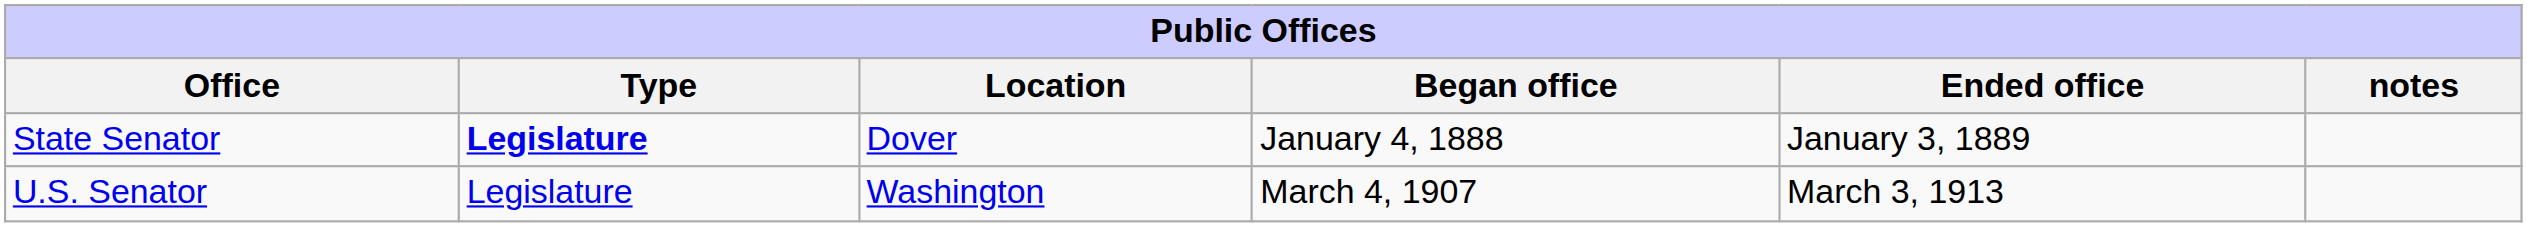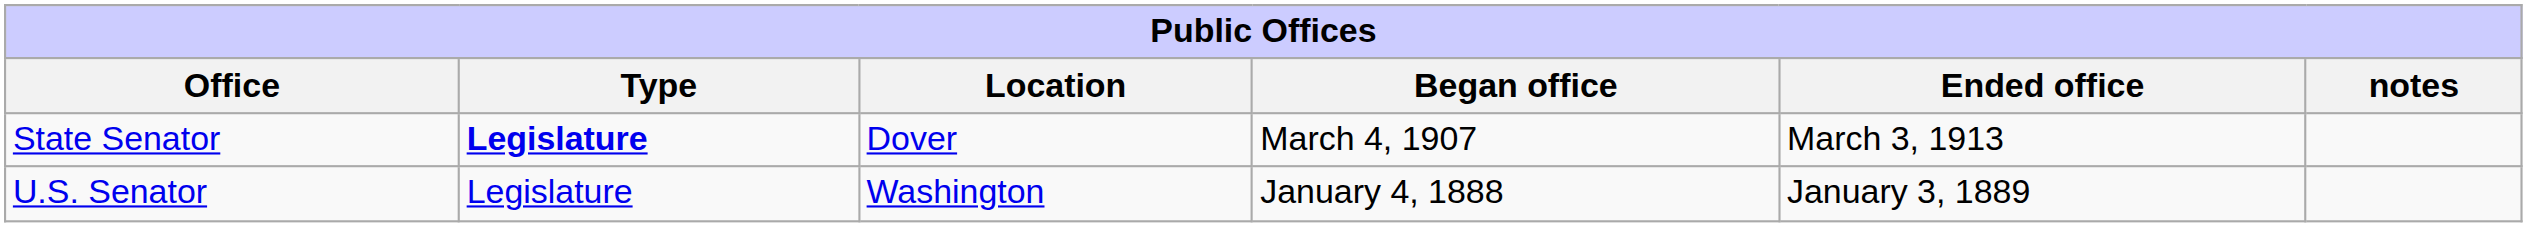 <table class=wikitable style="width: 94%" style="text-align: center;" align="center">
 <tr bgcolor=#cccccc>
 <th colspan=7 style="background: #ccccff;">Public Offices</th>
 </tr>
 <tr>
 <th><strong>Office</strong></th>
 <th><strong>Type</strong></th>
 <th><strong>Location</strong></th>
 <th><strong>Began office</strong></th>
 <th><strong>Ended office</strong></th>
 <th><strong>notes</strong></th>
 </tr>
 <tr>
 <td><a href='#'>State Senator</a></td>
 <td><strong><a href='#'>Legislature</a></strong></td>
 <td><a href='#'>Dover</a></td>
-<td>January 4, 1888</td>
-<td>January 3, 1889</td>
+<td>March 4, 1907</td>
+<td>March 3, 1913</td>
 <td></td>
 </tr>
 <tr>
 <td><a href='#'>U.S. Senator</a></td>
 <td><a href='#'>Legislature</a></td>
 <td><a href='#'>Washington</a></td>
-<td>March 4, 1907</td>
-<td>March 3, 1913</td>
+<td>January 4, 1888</td>
+<td>January 3, 1889</td>
 <td></td>
 </tr>
 </table>
